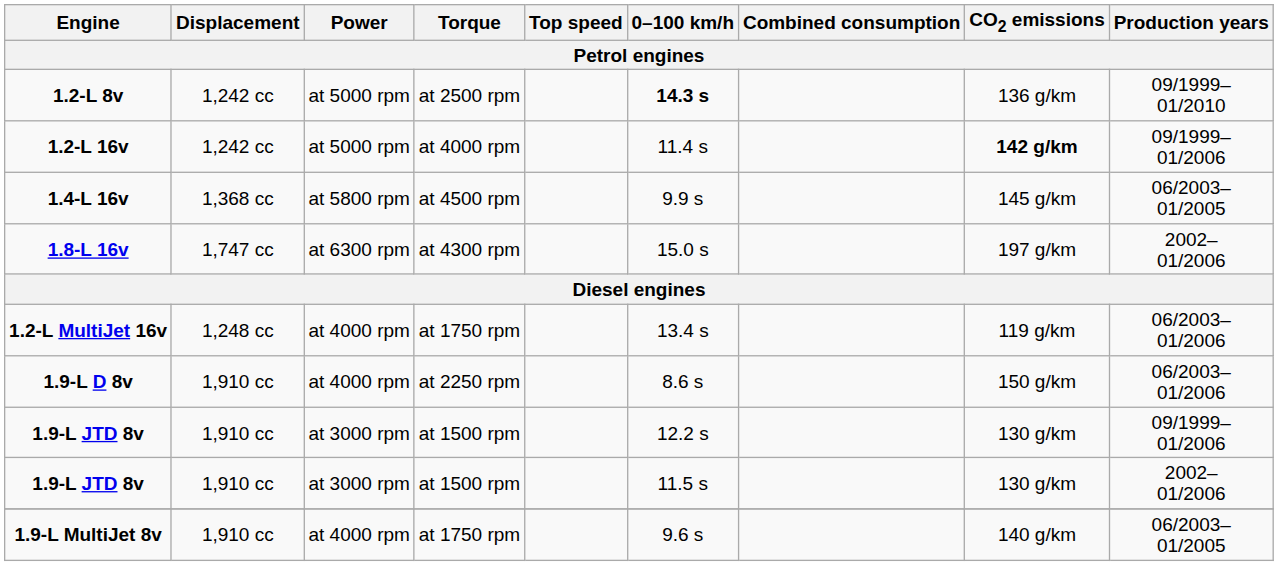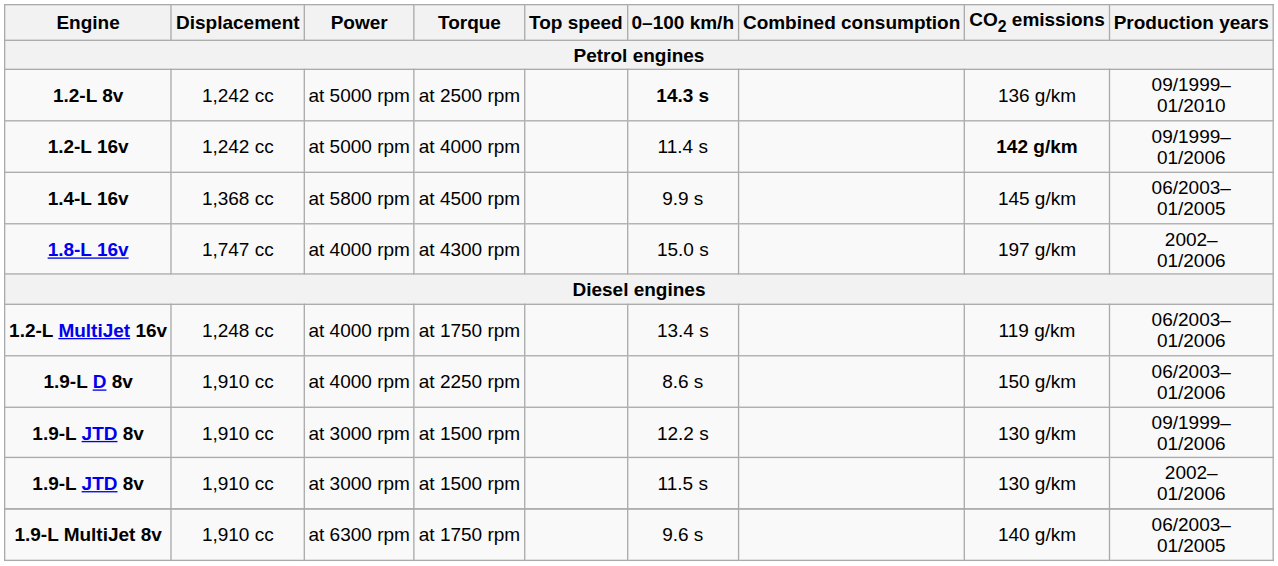 <table class="wikitable" style="font-size: 90%; text-align: center;">
 <tr>
 <th>Engine</th>
 <th>Displacement</th>
 <th>Power</th>
 <th>Torque</th>
 <th>Top speed</th>
 <th>0–100 km/h</th>
 <th>Combined consumption</th>
 <th>CO<sub>2</sub> emissions</th>
 <th>Production years</th>
 </tr>
 <tr>
 <th colspan="11">Petrol engines</th>
 </tr>
 <tr>
 <td><strong>1.2-L 8v</strong></td>
 <td>1,242 cc</td>
 <td> at 5000 rpm</td>
 <td> at 2500 rpm</td>
 <td></td>
 <td><strong>14.3 s</strong></td>
 <td></td>
 <td>136 g/km</td>
 <td>09/1999–<br>01/2010</td>
 </tr>
 <tr>
 <td><strong>1.2-L 16v</strong></td>
 <td>1,242 cc</td>
 <td> at 5000 rpm</td>
 <td> at 4000 rpm</td>
 <td></td>
 <td>11.4 s</td>
 <td></td>
 <td><strong>142 g/km</strong></td>
 <td>09/1999–<br>01/2006</td>
 </tr>
 <tr>
 <td><strong>1.4-L 16v</strong></td>
 <td>1,368 cc</td>
 <td> at 5800 rpm</td>
 <td> at 4500 rpm</td>
 <td></td>
 <td>9.9 s</td>
 <td></td>
 <td>145 g/km</td>
 <td>06/2003–<br>01/2005</td>
 </tr>
 <tr>
 <td><strong><a href='#'>1.8-L 16v</a></strong></td>
 <td>1,747 cc</td>
-<td> at 6300 rpm</td>
+<td> at 4000 rpm</td>
 <td> at 4300 rpm</td>
 <td></td>
 <td>15.0 s</td>
 <td></td>
 <td>197 g/km</td>
 <td>2002–<br>01/2006</td>
 </tr>
 <tr>
 <th colspan="11">Diesel engines</th>
 </tr>
 <tr>
 <td><strong>1.2-L <a href='#'>MultiJet</a> 16v</strong></td>
 <td>1,248 cc</td>
 <td> at 4000 rpm</td>
 <td> at 1750 rpm</td>
 <td></td>
 <td>13.4 s</td>
 <td></td>
 <td>119 g/km</td>
 <td>06/2003–<br>01/2006</td>
 </tr>
 <tr>
 <td><strong>1.9-L <a href='#'>D</a> 8v</strong></td>
 <td>1,910 cc</td>
 <td> at 4000 rpm</td>
 <td> at 2250 rpm</td>
 <td></td>
 <td>8.6 s</td>
 <td></td>
 <td>150 g/km</td>
 <td>06/2003–<br>01/2006</td>
 </tr>
 <tr>
 <td><strong>1.9-L <a href='#'>JTD</a> 8v</strong></td>
 <td>1,910 cc</td>
 <td> at 3000 rpm</td>
 <td> at 1500 rpm</td>
 <td></td>
 <td>12.2 s</td>
 <td></td>
 <td>130 g/km</td>
 <td>09/1999–<br>01/2006</td>
 </tr>
 <tr>
 <td><strong>1.9-L <a href='#'>JTD</a> 8v</strong></td>
 <td>1,910 cc</td>
 <td> at 3000 rpm</td>
 <td> at 1500 rpm</td>
 <td></td>
 <td>11.5 s</td>
 <td></td>
 <td>130 g/km</td>
 <td>2002–<br>01/2006</td>
 </tr>
 <tr>
 </tr>
 <tr>
 <td><strong>1.9-L MultiJet 8v</strong></td>
 <td>1,910 cc</td>
-<td> at 4000 rpm</td>
+<td> at 6300 rpm</td>
 <td> at 1750 rpm</td>
 <td></td>
 <td>9.6 s</td>
 <td></td>
 <td>140 g/km</td>
 <td>06/2003–<br>01/2005</td>
 </tr>
 </table>
